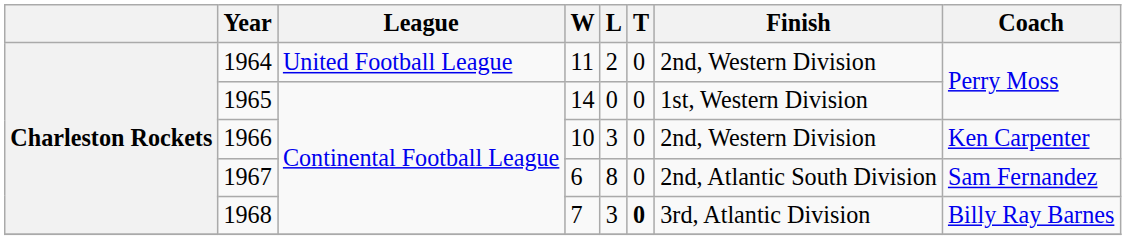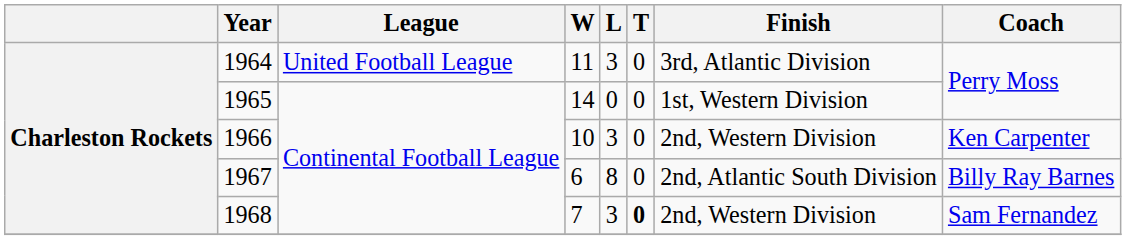 <table class="wikitable">
 <tr>
 <th></th>
 <th>Year</th>
 <th>League</th>
 <th>W</th>
 <th>L</th>
 <th>T</th>
 <th>Finish</th>
 <th>Coach</th>
 </tr>
 <tr>
 <th rowspan=5>Charleston Rockets</th>
 <td>1964</td>
 <td><a href='#'>United Football League</a></td>
 <td>11</td>
-<td>2</td>
+<td>3</td>
 <td>0</td>
-<td>2nd, Western Division</td>
+<td>3rd, Atlantic Division</td>
 <td rowspan=2><a href='#'>Perry Moss</a></td>
 </tr>
 <tr>
 <td>1965</td>
 <td rowspan=4><a href='#'>Continental Football League</a></td>
 <td>14</td>
 <td>0</td>
 <td>0</td>
 <td>1st, Western Division</td>
 </tr>
 <tr>
 <td>1966</td>
 <td>10</td>
 <td>3</td>
 <td>0</td>
 <td>2nd, Western Division</td>
 <td><a href='#'>Ken Carpenter</a></td>
 </tr>
 <tr>
 <td>1967</td>
 <td>6</td>
 <td>8</td>
 <td>0</td>
 <td>2nd, Atlantic South Division</td>
-<td><a href='#'>Sam Fernandez</a></td>
+<td><a href='#'>Billy Ray Barnes</a></td>
 </tr>
 <tr>
 <td>1968</td>
 <td>7</td>
 <td>3</td>
 <td><strong>0</strong></td>
-<td>3rd, Atlantic Division</td>
-<td><a href='#'>Billy Ray Barnes</a></td>
+<td>2nd, Western Division</td>
+<td><a href='#'>Sam Fernandez</a></td>
 </tr>
 <tr>
 </tr>
 </table>
